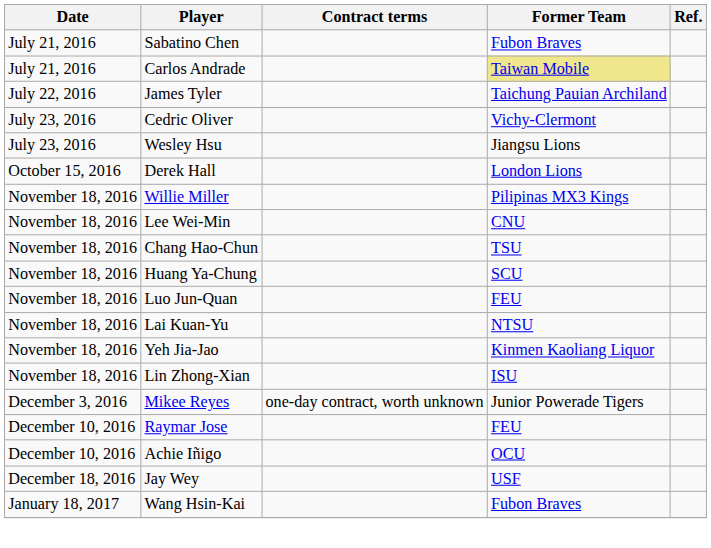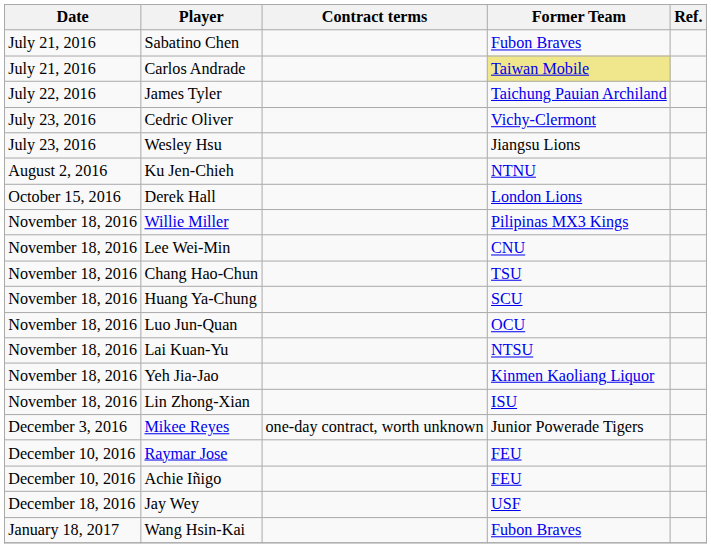 <table class="wikitable">
 <tr>
 <th>Date</th>
 <th>Player</th>
 <th>Contract terms</th>
 <th>Former Team</th>
 <th>Ref.</th>
 </tr>
 <tr>
 <td>July 21, 2016</td>
 <td>Sabatino Chen</td>
 <td></td>
 <td><a href='#'>Fubon Braves</a></td>
 <td></td>
 </tr>
 <tr>
 <td>July 21, 2016</td>
 <td>Carlos Andrade</td>
 <td></td>
 <td style="background: khaki;"><a href='#'>Taiwan Mobile</a></td>
 <td></td>
 </tr>
 <tr>
 <td>July 22, 2016</td>
 <td>James Tyler</td>
 <td></td>
 <td><a href='#'>Taichung Pauian Archiland</a></td>
 <td></td>
 </tr>
 <tr>
 <td>July 23, 2016</td>
 <td>Cedric Oliver</td>
 <td></td>
 <td><a href='#'>Vichy-Clermont</a></td>
 <td></td>
 </tr>
 <tr>
 <td>July 23, 2016</td>
 <td>Wesley Hsu</td>
 <td></td>
 <td>Jiangsu Lions</td>
 <td></td>
 </tr>
 <tr>
+<td>August 2, 2016</td>
+<td>Ku Jen-Chieh</td>
+<td></td>
+<td><a href='#'>NTNU</a></td>
+<td></td>
+</tr>
+<tr>
 <td>October 15, 2016</td>
 <td>Derek Hall</td>
 <td></td>
 <td><a href='#'>London Lions</a></td>
 <td></td>
 </tr>
 <tr>
 <td>November 18, 2016</td>
 <td><a href='#'>Willie Miller</a></td>
 <td></td>
 <td><a href='#'>Pilipinas MX3 Kings</a></td>
 <td></td>
 </tr>
 <tr>
 <td>November 18, 2016</td>
 <td>Lee Wei-Min</td>
 <td></td>
 <td><a href='#'>CNU</a></td>
 <td></td>
 </tr>
 <tr>
 <td>November 18, 2016</td>
 <td>Chang Hao-Chun</td>
 <td></td>
 <td><a href='#'>TSU</a></td>
 <td></td>
 </tr>
 <tr>
 <td>November 18, 2016</td>
 <td>Huang Ya-Chung</td>
 <td></td>
 <td><a href='#'>SCU</a></td>
 <td></td>
 </tr>
 <tr>
 <td>November 18, 2016</td>
 <td>Luo Jun-Quan</td>
 <td></td>
-<td><a href='#'>FEU</a></td>
+<td><a href='#'>OCU</a></td>
 <td></td>
 </tr>
 <tr>
 <td>November 18, 2016</td>
 <td>Lai Kuan-Yu</td>
 <td></td>
 <td><a href='#'>NTSU</a></td>
 <td></td>
 </tr>
 <tr>
 <td>November 18, 2016</td>
 <td>Yeh Jia-Jao</td>
 <td></td>
 <td><a href='#'>Kinmen Kaoliang Liquor</a></td>
 <td></td>
 </tr>
 <tr>
 <td>November 18, 2016</td>
 <td>Lin Zhong-Xian</td>
 <td></td>
 <td><a href='#'>ISU</a></td>
 <td></td>
 </tr>
 <tr>
 <td>December 3, 2016</td>
 <td><a href='#'>Mikee Reyes</a></td>
 <td>one-day contract, worth unknown</td>
 <td>Junior Powerade Tigers</td>
 <td></td>
 </tr>
 <tr>
 <td>December 10, 2016</td>
 <td><a href='#'>Raymar Jose</a></td>
 <td></td>
 <td><a href='#'>FEU</a></td>
 <td></td>
 </tr>
 <tr>
 <td>December 10, 2016</td>
 <td>Achie Iñigo</td>
 <td></td>
-<td><a href='#'>OCU</a></td>
+<td><a href='#'>FEU</a></td>
 <td></td>
 </tr>
 <tr>
 <td>December 18, 2016</td>
 <td>Jay Wey</td>
 <td></td>
 <td><a href='#'>USF</a></td>
 <td></td>
 </tr>
 <tr>
 <td>January 18, 2017</td>
 <td>Wang Hsin-Kai</td>
 <td></td>
 <td><a href='#'>Fubon Braves</a></td>
 <td></td>
 </tr>
 <tr>
 </tr>
 </table>
